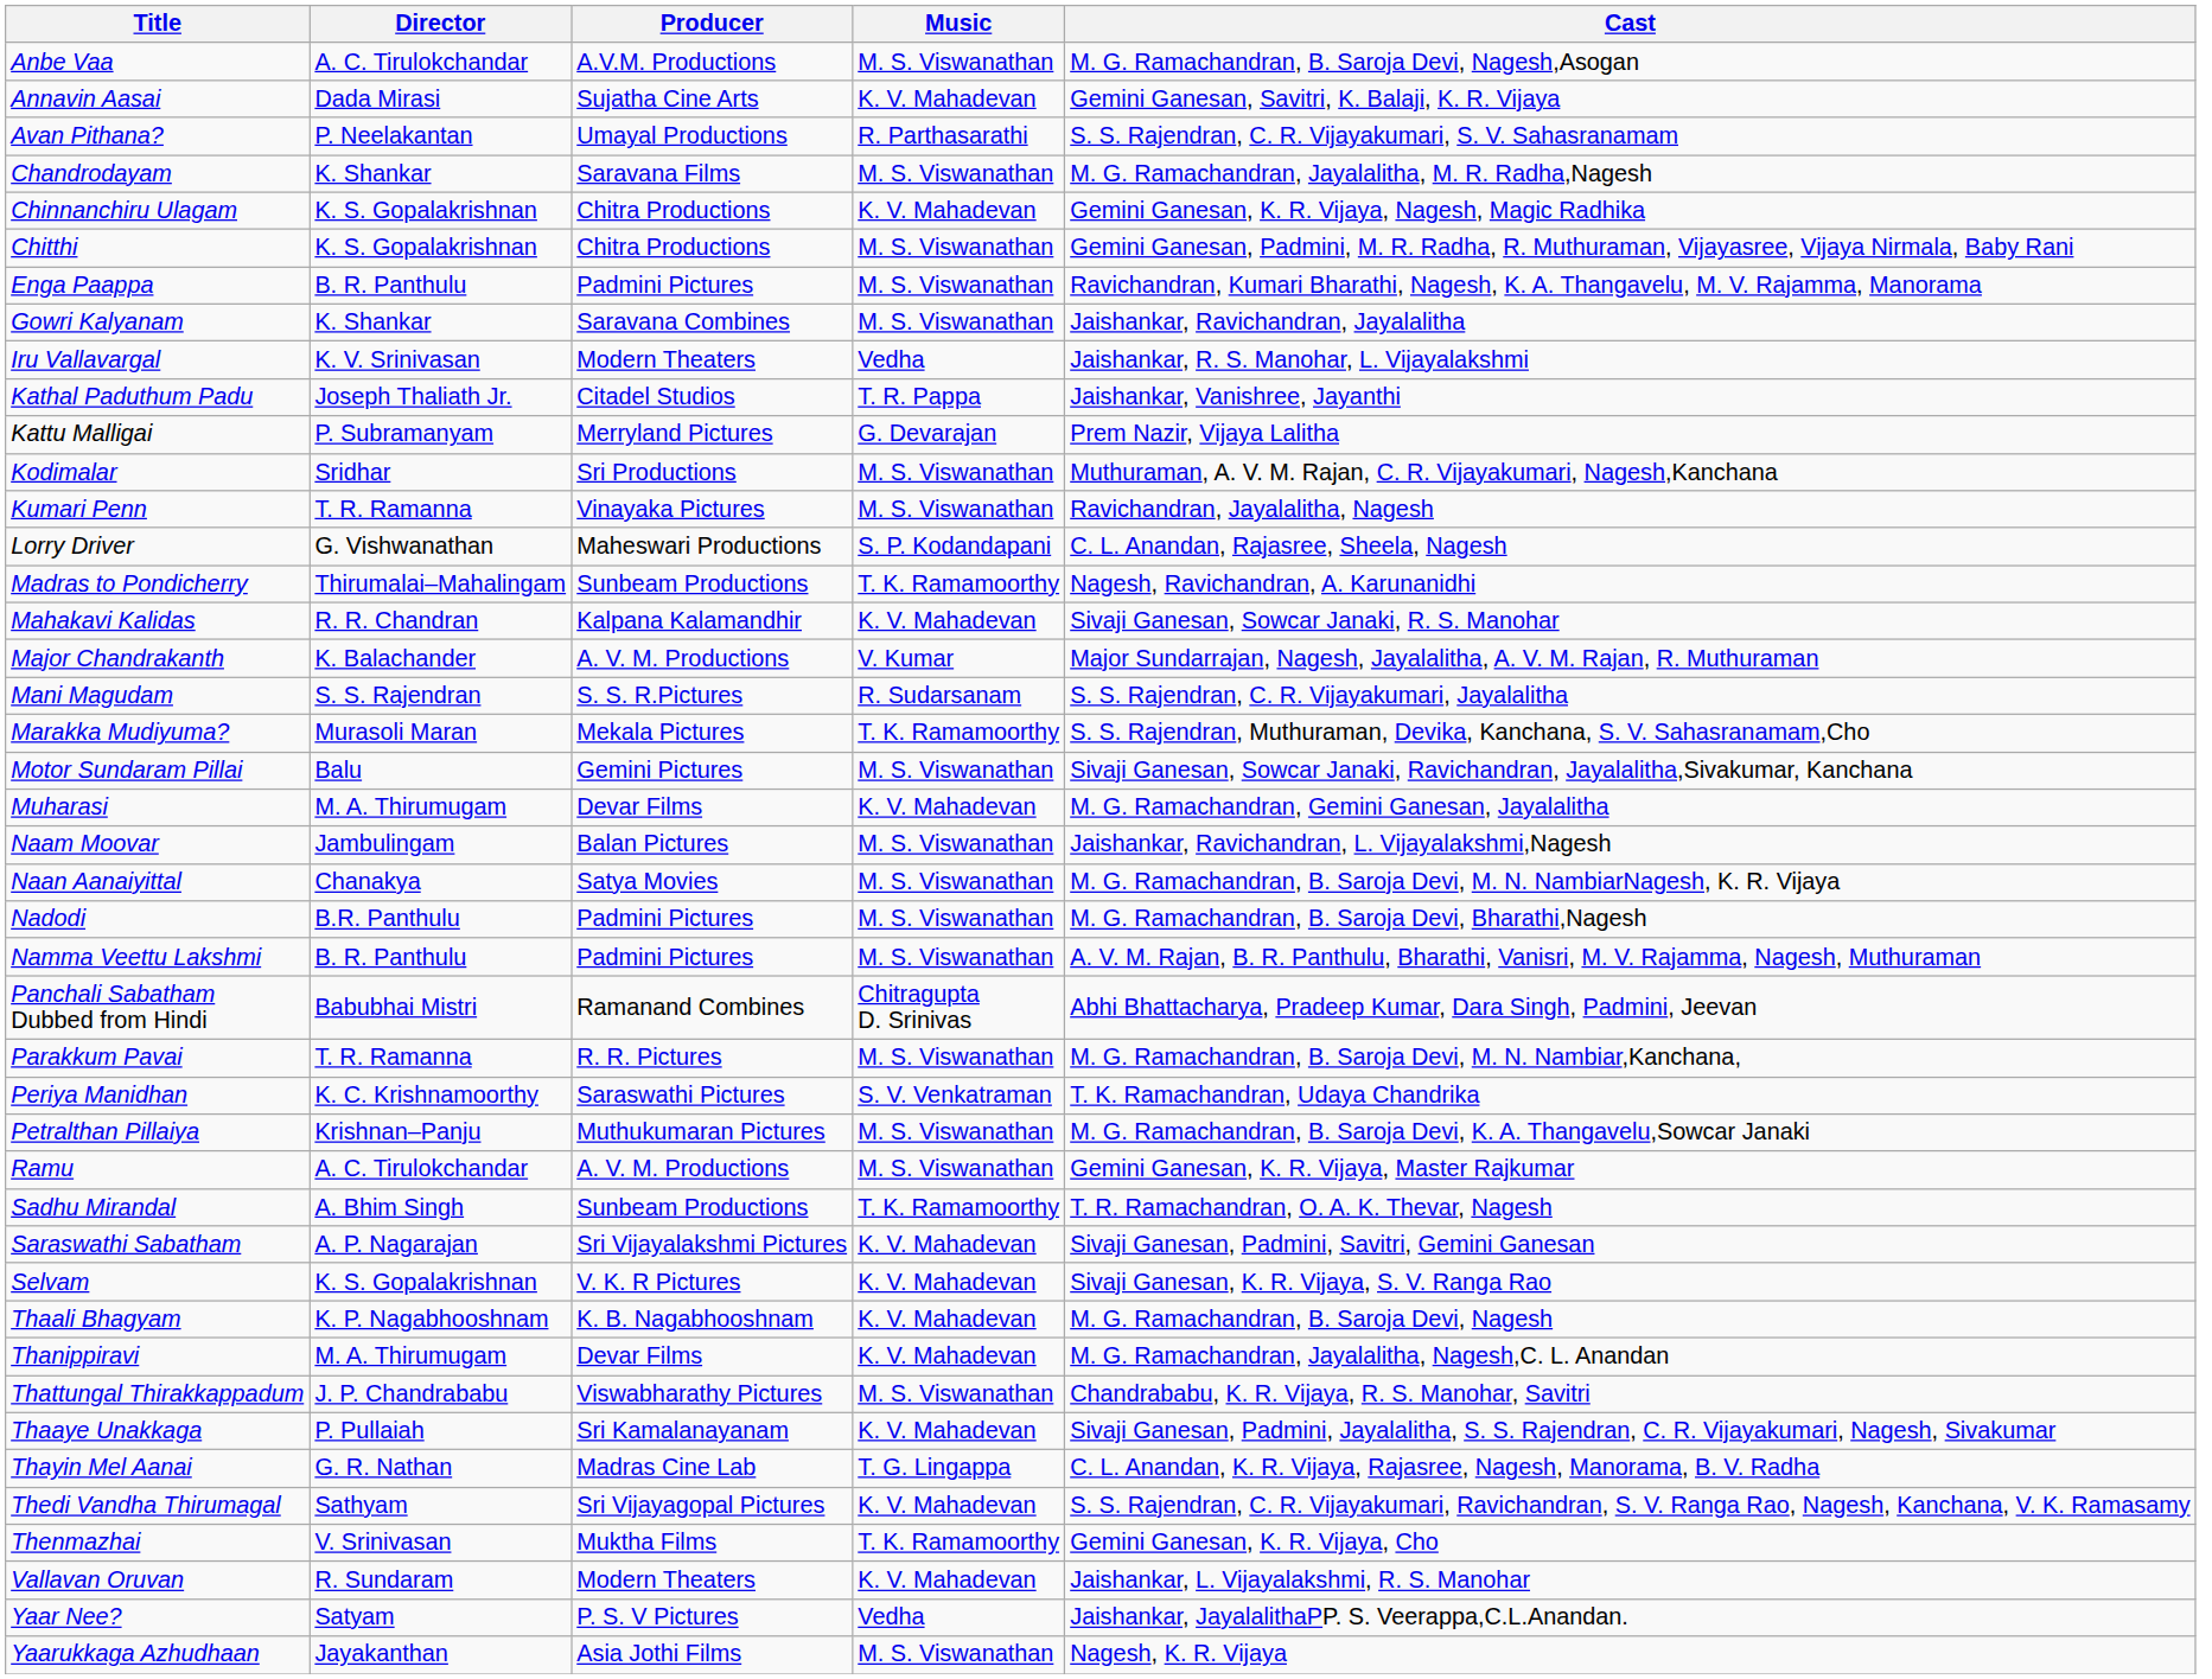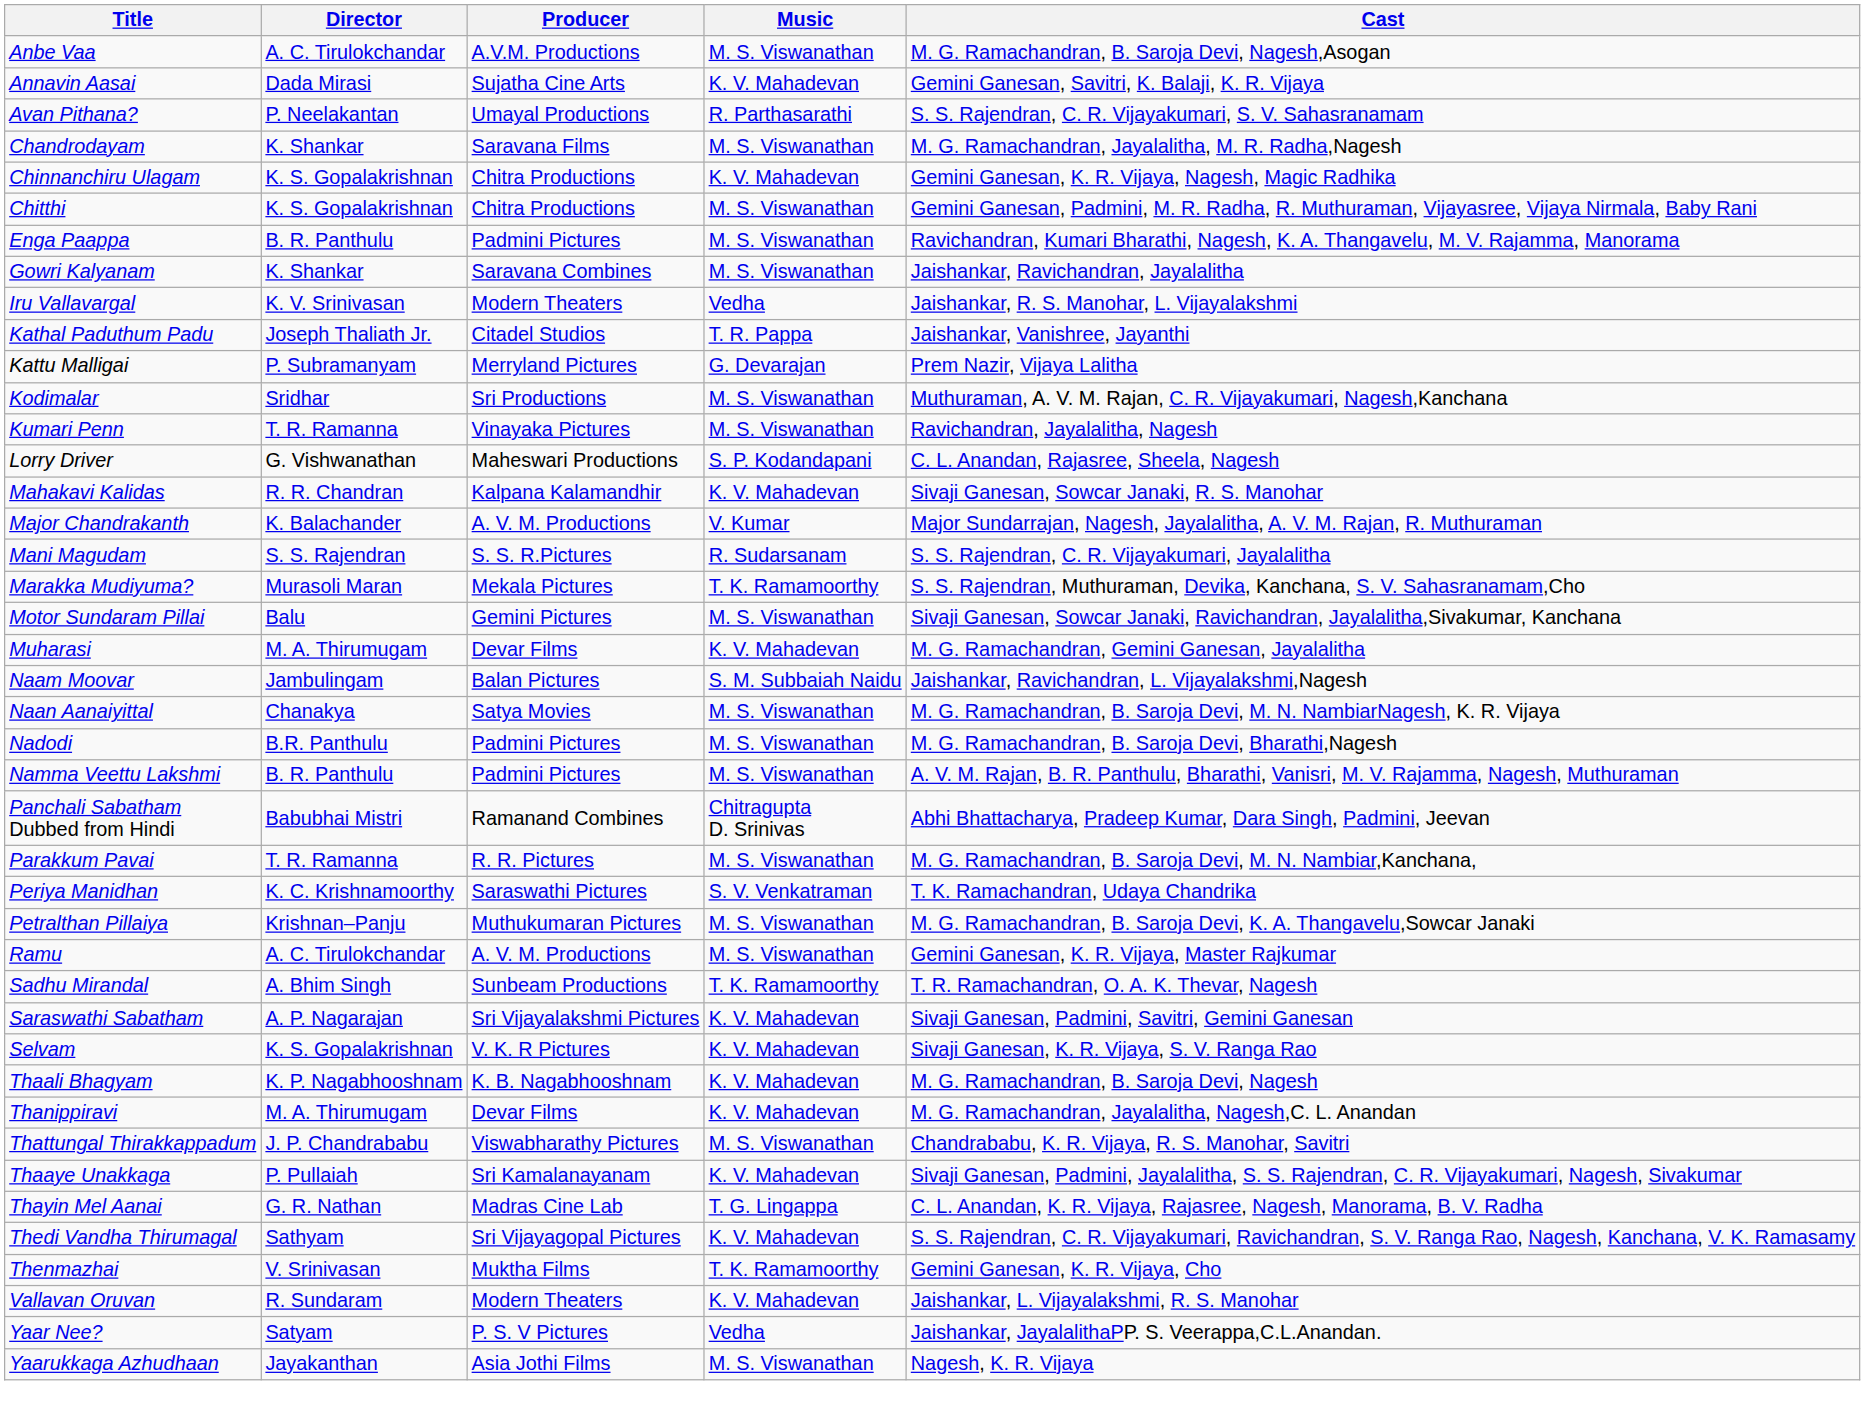 <table class="wikitable">
 <tr>
 <th><a href='#'>Title</a></th>
 <th><a href='#'>Director</a></th>
 <th><a href='#'>Producer</a></th>
 <th><a href='#'>Music</a></th>
 <th><a href='#'>Cast</a></th>
 </tr>
 <tr --->
 <td><em><a href='#'>Anbe Vaa</a></em></td>
 <td><a href='#'>A. C. Tirulokchandar</a></td>
 <td><a href='#'>A.V.M. Productions</a></td>
 <td><a href='#'>M. S. Viswanathan</a></td>
 <td><a href='#'>M. G. Ramachandran</a>, <a href='#'>B. Saroja Devi</a>, <a href='#'>Nagesh</a>,Asogan</td>
 </tr>
 <tr --->
 <td><em><a href='#'>Annavin Aasai</a></em></td>
 <td><a href='#'>Dada Mirasi</a></td>
 <td><a href='#'>Sujatha Cine Arts</a></td>
 <td><a href='#'>K. V. Mahadevan</a></td>
 <td><a href='#'>Gemini Ganesan</a>, <a href='#'>Savitri</a>, <a href='#'>K. Balaji</a>, <a href='#'>K. R. Vijaya</a></td>
 </tr>
 <tr --->
 <td><em><a href='#'>Avan Pithana?</a></em></td>
 <td><a href='#'>P. Neelakantan</a></td>
 <td><a href='#'>Umayal Productions</a></td>
 <td><a href='#'>R. Parthasarathi</a></td>
 <td><a href='#'>S. S. Rajendran</a>, <a href='#'>C. R. Vijayakumari</a>, <a href='#'>S. V. Sahasranamam</a></td>
 </tr>
 <tr --->
 <td><em><a href='#'>Chandrodayam</a></em></td>
 <td><a href='#'>K. Shankar</a></td>
 <td><a href='#'>Saravana Films</a></td>
 <td><a href='#'>M. S. Viswanathan</a></td>
 <td><a href='#'>M. G. Ramachandran</a>, <a href='#'>Jayalalitha</a>, <a href='#'>M. R. Radha</a>,Nagesh</td>
 </tr>
 <tr --->
 <td><em><a href='#'>Chinnanchiru Ulagam</a></em></td>
 <td><a href='#'>K. S. Gopalakrishnan</a></td>
 <td><a href='#'>Chitra Productions</a></td>
 <td><a href='#'>K. V. Mahadevan</a></td>
 <td><a href='#'>Gemini Ganesan</a>, <a href='#'>K. R. Vijaya</a>, <a href='#'>Nagesh</a>, <a href='#'>Magic Radhika</a></td>
 </tr>
 <tr --->
 <td><em><a href='#'>Chitthi</a></em></td>
 <td><a href='#'>K. S. Gopalakrishnan</a></td>
 <td><a href='#'>Chitra Productions</a></td>
 <td><a href='#'>M. S. Viswanathan</a></td>
 <td><a href='#'>Gemini Ganesan</a>, <a href='#'>Padmini</a>, <a href='#'>M. R. Radha</a>, <a href='#'>R. Muthuraman</a>, <a href='#'>Vijayasree</a>, <a href='#'>Vijaya Nirmala</a>, <a href='#'>Baby Rani</a></td>
 </tr>
 <tr --->
 <td><em><a href='#'>Enga Paappa</a></em></td>
 <td><a href='#'>B. R. Panthulu</a></td>
 <td><a href='#'>Padmini Pictures</a></td>
 <td><a href='#'>M. S. Viswanathan</a></td>
 <td><a href='#'>Ravichandran</a>, <a href='#'>Kumari Bharathi</a>, <a href='#'>Nagesh</a>, <a href='#'>K. A. Thangavelu</a>, <a href='#'>M. V. Rajamma</a>, <a href='#'>Manorama</a></td>
 </tr>
 <tr --->
 <td><em><a href='#'>Gowri Kalyanam</a></em></td>
 <td><a href='#'>K. Shankar</a></td>
 <td><a href='#'>Saravana Combines</a></td>
 <td><a href='#'>M. S. Viswanathan</a></td>
 <td><a href='#'>Jaishankar</a>, <a href='#'>Ravichandran</a>, <a href='#'>Jayalalitha</a></td>
 </tr>
 <tr --->
 <td><em><a href='#'>Iru Vallavargal</a></em></td>
 <td><a href='#'>K. V. Srinivasan</a></td>
 <td><a href='#'>Modern Theaters</a></td>
 <td><a href='#'>Vedha</a></td>
 <td><a href='#'>Jaishankar</a>, <a href='#'>R. S. Manohar</a>, <a href='#'>L. Vijayalakshmi</a></td>
 </tr>
 <tr --->
 <td><em><a href='#'>Kathal Paduthum Padu</a></em></td>
 <td><a href='#'>Joseph Thaliath Jr.</a></td>
 <td><a href='#'>Citadel Studios</a></td>
 <td><a href='#'>T. R. Pappa</a></td>
 <td><a href='#'>Jaishankar</a>, <a href='#'>Vanishree</a>, <a href='#'>Jayanthi</a></td>
 </tr>
 <tr --->
 <td><em>Kattu Malligai</em></td>
 <td><a href='#'>P. Subramanyam</a></td>
 <td><a href='#'>Merryland Pictures</a></td>
 <td><a href='#'>G. Devarajan</a></td>
 <td><a href='#'>Prem Nazir</a>, <a href='#'>Vijaya Lalitha</a></td>
 </tr>
 <tr --->
 <td><em><a href='#'>Kodimalar</a></em></td>
 <td><a href='#'>Sridhar</a></td>
 <td><a href='#'>Sri Productions</a></td>
 <td><a href='#'>M. S. Viswanathan</a></td>
 <td><a href='#'>Muthuraman</a>, A. V. M. Rajan, <a href='#'>C. R. Vijayakumari</a>, <a href='#'>Nagesh</a>,Kanchana</td>
 </tr>
 <tr --->
 <td><em><a href='#'>Kumari Penn</a></em></td>
 <td><a href='#'>T. R. Ramanna</a></td>
 <td><a href='#'>Vinayaka Pictures</a></td>
 <td><a href='#'>M. S. Viswanathan</a></td>
 <td><a href='#'>Ravichandran</a>, <a href='#'>Jayalalitha</a>, <a href='#'>Nagesh</a></td>
 </tr>
 <tr --->
 <td><em>Lorry Driver</em></td>
 <td>G. Vishwanathan</td>
 <td>Maheswari Productions</td>
 <td><a href='#'>S. P. Kodandapani</a></td>
 <td><a href='#'>C. L. Anandan</a>, <a href='#'>Rajasree</a>, <a href='#'>Sheela</a>, <a href='#'>Nagesh</a></td>
 </tr>
 <tr --->
-<td><em><a href='#'>Madras to Pondicherry</a></em></td>
-<td><a href='#'>Thirumalai–Mahalingam</a></td>
-<td><a href='#'>Sunbeam Productions</a></td>
-<td><a href='#'>T. K. Ramamoorthy</a></td>
-<td><a href='#'>Nagesh</a>, <a href='#'>Ravichandran</a>, <a href='#'>A. Karunanidhi</a></td>
-</tr>
-<tr --->
 <td><em><a href='#'>Mahakavi Kalidas</a></em></td>
 <td><a href='#'>R. R. Chandran</a></td>
 <td><a href='#'>Kalpana Kalamandhir</a></td>
 <td><a href='#'>K. V. Mahadevan</a></td>
 <td><a href='#'>Sivaji Ganesan</a>, <a href='#'>Sowcar Janaki</a>, <a href='#'>R. S. Manohar</a></td>
 </tr>
 <tr --->
 <td><em><a href='#'>Major Chandrakanth</a></em></td>
 <td><a href='#'>K. Balachander</a></td>
 <td><a href='#'>A. V. M. Productions</a></td>
 <td><a href='#'>V. Kumar</a></td>
 <td><a href='#'>Major Sundarrajan</a>, <a href='#'>Nagesh</a>, <a href='#'>Jayalalitha</a>, <a href='#'>A. V. M. Rajan</a>, <a href='#'>R. Muthuraman</a></td>
 </tr>
 <tr --->
 <td><em><a href='#'>Mani Magudam</a></em></td>
 <td><a href='#'>S. S. Rajendran</a></td>
 <td><a href='#'>S. S. R.Pictures</a></td>
 <td><a href='#'>R. Sudarsanam</a></td>
 <td><a href='#'>S. S. Rajendran</a>, <a href='#'>C. R. Vijayakumari</a>, <a href='#'>Jayalalitha</a></td>
 </tr>
 <tr --->
 <td><em><a href='#'>Marakka Mudiyuma?</a></em></td>
 <td><a href='#'>Murasoli Maran</a></td>
 <td><a href='#'>Mekala Pictures</a></td>
 <td><a href='#'>T. K. Ramamoorthy</a></td>
 <td><a href='#'>S. S. Rajendran</a>, Muthuraman, <a href='#'>Devika</a>, Kanchana, <a href='#'>S. V. Sahasranamam</a>,Cho</td>
 </tr>
 <tr --->
 <td><em><a href='#'>Motor Sundaram Pillai</a></em></td>
 <td><a href='#'>Balu</a></td>
 <td><a href='#'>Gemini Pictures</a></td>
 <td><a href='#'>M. S. Viswanathan</a></td>
 <td><a href='#'>Sivaji Ganesan</a>, <a href='#'>Sowcar Janaki</a>, <a href='#'>Ravichandran</a>, <a href='#'>Jayalalitha</a>,Sivakumar, Kanchana</td>
 </tr>
 <tr --->
 <td><em><a href='#'>Muharasi</a></em></td>
 <td><a href='#'>M. A. Thirumugam</a></td>
 <td><a href='#'>Devar Films</a></td>
 <td><a href='#'>K. V. Mahadevan</a></td>
 <td><a href='#'>M. G. Ramachandran</a>, <a href='#'>Gemini Ganesan</a>, <a href='#'>Jayalalitha</a></td>
 </tr>
 <tr --->
 <td><em><a href='#'>Naam Moovar</a></em></td>
 <td><a href='#'>Jambulingam</a></td>
 <td><a href='#'>Balan Pictures</a></td>
-<td><a href='#'>M. S. Viswanathan</a></td>
+<td><a href='#'>S. M. Subbaiah Naidu</a></td>
 <td><a href='#'>Jaishankar</a>, <a href='#'>Ravichandran</a>, <a href='#'>L. Vijayalakshmi</a>,Nagesh</td>
 </tr>
 <tr --->
 <td><em><a href='#'>Naan Aanaiyittal</a></em></td>
 <td><a href='#'>Chanakya</a></td>
 <td><a href='#'>Satya Movies</a></td>
 <td><a href='#'>M. S. Viswanathan</a></td>
 <td><a href='#'>M. G. Ramachandran</a>, <a href='#'>B. Saroja Devi</a>, <a href='#'>M. N. NambiarNagesh</a>, K. R. Vijaya</td>
 </tr>
 <tr --->
 <td><em><a href='#'>Nadodi</a></em></td>
 <td><a href='#'>B.R. Panthulu</a></td>
 <td><a href='#'>Padmini Pictures</a></td>
 <td><a href='#'>M. S. Viswanathan</a></td>
 <td><a href='#'>M. G. Ramachandran</a>, <a href='#'>B. Saroja Devi</a>, <a href='#'>Bharathi</a>,Nagesh</td>
 </tr>
 <tr --->
 <td><em><a href='#'>Namma Veettu Lakshmi</a></em></td>
 <td><a href='#'>B. R. Panthulu</a></td>
 <td><a href='#'>Padmini Pictures</a></td>
 <td><a href='#'>M. S. Viswanathan</a></td>
 <td><a href='#'>A. V. M. Rajan</a>, <a href='#'>B. R. Panthulu</a>, <a href='#'>Bharathi</a>, <a href='#'>Vanisri</a>, <a href='#'>M. V. Rajamma</a>, <a href='#'>Nagesh</a>, <a href='#'>Muthuraman</a></td>
 </tr>
 <tr --->
 <td><em><a href='#'>Panchali Sabatham</a></em><br>Dubbed from Hindi</td>
 <td><a href='#'>Babubhai Mistri</a></td>
 <td>Ramanand Combines</td>
 <td><a href='#'>Chitragupta</a><br>D. Srinivas</td>
 <td><a href='#'>Abhi Bhattacharya</a>, <a href='#'>Pradeep Kumar</a>, <a href='#'>Dara Singh</a>, <a href='#'>Padmini</a>, Jeevan</td>
 </tr>
 <tr --->
 <td><em><a href='#'>Parakkum Pavai</a></em></td>
 <td><a href='#'>T. R. Ramanna</a></td>
 <td><a href='#'>R. R. Pictures</a></td>
 <td><a href='#'>M. S. Viswanathan</a></td>
 <td><a href='#'>M. G. Ramachandran</a>, <a href='#'>B. Saroja Devi</a>, <a href='#'>M. N. Nambiar</a>,Kanchana,</td>
 </tr>
 <tr --->
 <td><em><a href='#'>Periya Manidhan</a></em></td>
 <td><a href='#'>K. C. Krishnamoorthy</a></td>
 <td><a href='#'>Saraswathi Pictures</a></td>
 <td><a href='#'>S. V. Venkatraman</a></td>
 <td><a href='#'>T. K. Ramachandran</a>, <a href='#'>Udaya Chandrika</a></td>
 </tr>
 <tr --->
 <td><em><a href='#'>Petralthan Pillaiya</a></em></td>
 <td><a href='#'>Krishnan–Panju</a></td>
 <td><a href='#'>Muthukumaran Pictures</a></td>
 <td><a href='#'>M. S. Viswanathan</a></td>
 <td><a href='#'>M. G. Ramachandran</a>, <a href='#'>B. Saroja Devi</a>, <a href='#'>K. A. Thangavelu</a>,Sowcar Janaki</td>
 </tr>
 <tr --->
 <td><em><a href='#'>Ramu</a></em></td>
 <td><a href='#'>A. C. Tirulokchandar</a></td>
 <td><a href='#'>A. V. M. Productions</a></td>
 <td><a href='#'>M. S. Viswanathan</a></td>
 <td><a href='#'>Gemini Ganesan</a>, <a href='#'>K. R. Vijaya</a>, <a href='#'>Master Rajkumar</a></td>
 </tr>
 <tr --->
 <td><em><a href='#'>Sadhu Mirandal</a></em></td>
 <td><a href='#'>A. Bhim Singh</a></td>
 <td><a href='#'>Sunbeam Productions</a></td>
 <td><a href='#'>T. K. Ramamoorthy</a></td>
 <td><a href='#'>T. R. Ramachandran</a>, <a href='#'>O. A. K. Thevar</a>, <a href='#'>Nagesh</a></td>
 </tr>
 <tr --->
 <td><em><a href='#'>Saraswathi Sabatham</a></em></td>
 <td><a href='#'>A. P. Nagarajan</a></td>
 <td><a href='#'>Sri Vijayalakshmi Pictures</a></td>
 <td><a href='#'>K. V. Mahadevan</a></td>
 <td><a href='#'>Sivaji Ganesan</a>, <a href='#'>Padmini</a>, <a href='#'>Savitri</a>, <a href='#'>Gemini Ganesan</a></td>
 </tr>
 <tr --->
 <td><em><a href='#'>Selvam</a></em></td>
 <td><a href='#'>K. S. Gopalakrishnan</a></td>
 <td><a href='#'>V. K. R Pictures</a></td>
 <td><a href='#'>K. V. Mahadevan</a></td>
 <td><a href='#'>Sivaji Ganesan</a>, <a href='#'>K. R. Vijaya</a>, <a href='#'>S. V. Ranga Rao</a></td>
 </tr>
 <tr --->
 <td><em><a href='#'>Thaali Bhagyam</a></em></td>
 <td><a href='#'>K. P. Nagabhooshnam</a></td>
 <td><a href='#'>K. B. Nagabhooshnam</a></td>
 <td><a href='#'>K. V. Mahadevan</a></td>
 <td><a href='#'>M. G. Ramachandran</a>, <a href='#'>B. Saroja Devi</a>, <a href='#'>Nagesh</a></td>
 </tr>
 <tr --->
 <td><em><a href='#'>Thanippiravi</a></em></td>
 <td><a href='#'>M. A. Thirumugam</a></td>
 <td><a href='#'>Devar Films</a></td>
 <td><a href='#'>K. V. Mahadevan</a></td>
 <td><a href='#'>M. G. Ramachandran</a>, <a href='#'>Jayalalitha</a>, <a href='#'>Nagesh</a>,C. L. Anandan</td>
 </tr>
 <tr --->
 <td><em><a href='#'>Thattungal Thirakkappadum</a></em></td>
 <td><a href='#'>J. P. Chandrababu</a></td>
 <td><a href='#'>Viswabharathy Pictures</a></td>
 <td><a href='#'>M. S. Viswanathan</a></td>
 <td><a href='#'>Chandrababu</a>, <a href='#'>K. R. Vijaya</a>, <a href='#'>R. S. Manohar</a>, <a href='#'>Savitri</a></td>
 </tr>
 <tr --->
 <td><em><a href='#'>Thaaye Unakkaga</a></em></td>
 <td><a href='#'>P. Pullaiah</a></td>
 <td><a href='#'>Sri Kamalanayanam</a></td>
 <td><a href='#'>K. V. Mahadevan</a></td>
 <td><a href='#'>Sivaji Ganesan</a>, <a href='#'>Padmini</a>, <a href='#'>Jayalalitha</a>, <a href='#'>S. S. Rajendran</a>, <a href='#'>C. R. Vijayakumari</a>, <a href='#'>Nagesh</a>, <a href='#'>Sivakumar</a></td>
 </tr>
 <tr --->
 <td><em><a href='#'>Thayin Mel Aanai</a></em></td>
 <td><a href='#'>G. R. Nathan</a></td>
 <td><a href='#'>Madras Cine Lab</a></td>
 <td><a href='#'>T. G. Lingappa</a></td>
 <td><a href='#'>C. L. Anandan</a>, <a href='#'>K. R. Vijaya</a>, <a href='#'>Rajasree</a>, <a href='#'>Nagesh</a>, <a href='#'>Manorama</a>, <a href='#'>B. V. Radha</a></td>
 </tr>
 <tr --->
 <td><em><a href='#'>Thedi Vandha Thirumagal</a></em></td>
 <td><a href='#'>Sathyam</a></td>
 <td><a href='#'>Sri Vijayagopal Pictures</a></td>
 <td><a href='#'>K. V. Mahadevan</a></td>
 <td><a href='#'>S. S. Rajendran</a>, <a href='#'>C. R. Vijayakumari</a>, <a href='#'>Ravichandran</a>, <a href='#'>S. V. Ranga Rao</a>, <a href='#'>Nagesh</a>, <a href='#'>Kanchana</a>, <a href='#'>V. K. Ramasamy</a></td>
 </tr>
 <tr --->
 <td><em><a href='#'>Thenmazhai</a></em></td>
 <td><a href='#'>V. Srinivasan</a></td>
 <td><a href='#'>Muktha Films</a></td>
 <td><a href='#'>T. K. Ramamoorthy</a></td>
 <td><a href='#'>Gemini Ganesan</a>, <a href='#'>K. R. Vijaya</a>, <a href='#'>Cho</a></td>
 </tr>
 <tr --->
 <td><em><a href='#'>Vallavan Oruvan</a></em></td>
 <td><a href='#'>R. Sundaram</a></td>
 <td><a href='#'>Modern Theaters</a></td>
 <td><a href='#'>K. V. Mahadevan</a></td>
 <td><a href='#'>Jaishankar</a>, <a href='#'>L. Vijayalakshmi</a>, <a href='#'>R. S. Manohar</a></td>
 </tr>
 <tr --->
 <td><em><a href='#'>Yaar Nee?</a></em></td>
 <td><a href='#'>Satyam</a></td>
 <td><a href='#'>P. S. V Pictures</a></td>
 <td><a href='#'>Vedha</a></td>
 <td><a href='#'>Jaishankar</a>, <a href='#'>JayalalithaP</a>P. S. Veerappa,C.L.Anandan.</td>
 </tr>
 <tr --->
 <td><em><a href='#'>Yaarukkaga Azhudhaan</a></em></td>
 <td><a href='#'>Jayakanthan</a></td>
 <td><a href='#'>Asia Jothi Films</a></td>
 <td><a href='#'>M. S. Viswanathan</a></td>
 <td><a href='#'>Nagesh</a>, <a href='#'>K. R. Vijaya</a></td>
 </tr>
 </table>
